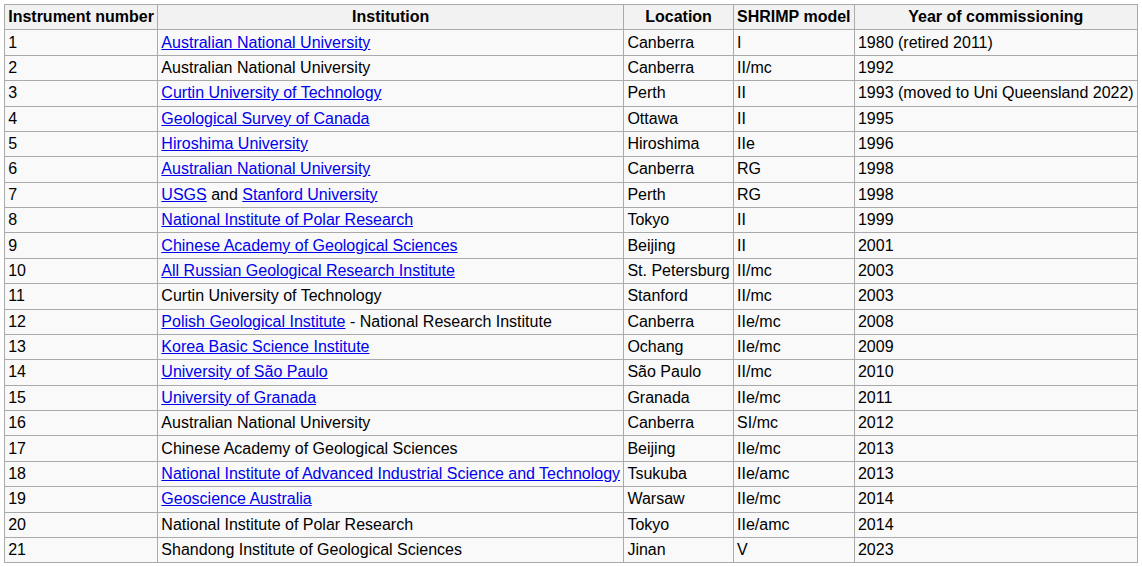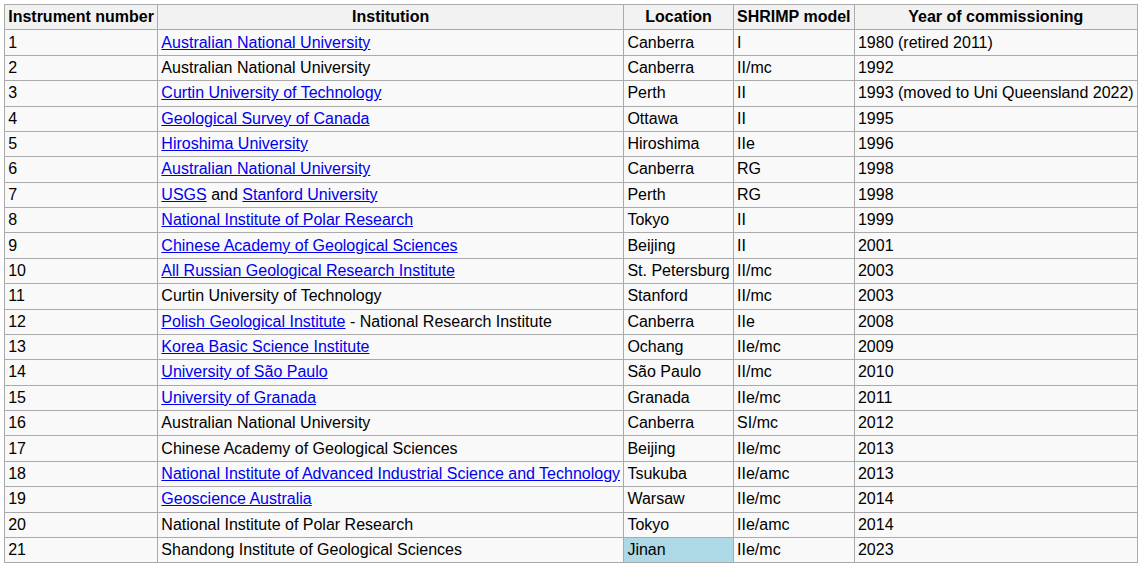 <table class="wikitable">
 <tr>
 <th>Instrument number</th>
 <th>Institution</th>
 <th>Location</th>
 <th>SHRIMP model</th>
 <th>Year of commissioning</th>
 </tr>
 <tr>
 <td>1</td>
 <td><a href='#'>Australian National University</a></td>
 <td>Canberra</td>
 <td>I</td>
 <td>1980 (retired 2011)</td>
 </tr>
 <tr>
 <td>2</td>
 <td>Australian National University</td>
 <td>Canberra</td>
 <td>II/mc</td>
 <td>1992</td>
 </tr>
 <tr>
 <td>3</td>
 <td><a href='#'>Curtin University of Technology</a></td>
 <td>Perth</td>
 <td>II</td>
 <td>1993 (moved to Uni Queensland 2022)</td>
 </tr>
 <tr>
 <td>4</td>
 <td><a href='#'>Geological Survey of Canada</a></td>
 <td>Ottawa</td>
 <td>II</td>
 <td>1995</td>
 </tr>
 <tr>
 <td>5</td>
 <td><a href='#'>Hiroshima University</a></td>
 <td>Hiroshima</td>
 <td>IIe</td>
 <td>1996</td>
 </tr>
 <tr>
 <td>6</td>
 <td><a href='#'>Australian National University</a></td>
 <td>Canberra</td>
 <td>RG</td>
 <td>1998</td>
 </tr>
 <tr>
 <td>7</td>
 <td><a href='#'>USGS</a> and <a href='#'>Stanford University</a></td>
 <td>Perth</td>
 <td>RG</td>
 <td>1998</td>
 </tr>
 <tr>
 <td>8</td>
 <td><a href='#'>National Institute of Polar Research</a></td>
 <td>Tokyo</td>
 <td>II</td>
 <td>1999</td>
 </tr>
 <tr>
 <td>9</td>
 <td><a href='#'>Chinese Academy of Geological Sciences</a></td>
 <td>Beijing</td>
 <td>II</td>
 <td>2001</td>
 </tr>
 <tr>
 <td>10</td>
 <td><a href='#'>All Russian Geological Research Institute</a></td>
 <td>St. Petersburg</td>
 <td>II/mc</td>
 <td>2003</td>
 </tr>
 <tr>
 <td>11</td>
 <td>Curtin University of Technology</td>
 <td>Stanford</td>
 <td>II/mc</td>
 <td>2003</td>
 </tr>
 <tr>
 <td>12</td>
 <td><a href='#'>Polish Geological Institute</a> - National Research Institute</td>
 <td>Canberra</td>
-<td>IIe/mc</td>
+<td>IIe</td>
 <td>2008</td>
 </tr>
 <tr>
 <td>13</td>
 <td><a href='#'>Korea Basic Science Institute</a></td>
 <td>Ochang</td>
 <td>IIe/mc</td>
 <td>2009</td>
 </tr>
 <tr>
 <td>14</td>
 <td><a href='#'>University of São Paulo</a></td>
 <td>São Paulo</td>
 <td>II/mc</td>
 <td>2010</td>
 </tr>
 <tr>
 <td>15</td>
 <td><a href='#'>University of Granada</a></td>
 <td>Granada</td>
 <td>IIe/mc</td>
 <td>2011</td>
 </tr>
 <tr>
 <td>16</td>
 <td>Australian National University</td>
 <td>Canberra</td>
 <td>SI/mc</td>
 <td>2012</td>
 </tr>
 <tr>
 <td>17</td>
 <td>Chinese Academy of Geological Sciences</td>
 <td>Beijing</td>
 <td>IIe/mc</td>
 <td>2013</td>
 </tr>
 <tr>
 <td>18</td>
 <td><a href='#'>National Institute of Advanced Industrial Science and Technology</a></td>
 <td>Tsukuba</td>
 <td>IIe/amc</td>
 <td>2013</td>
 </tr>
 <tr>
 <td>19</td>
 <td><a href='#'>Geoscience Australia</a></td>
 <td>Warsaw</td>
 <td>IIe/mc</td>
 <td>2014</td>
 </tr>
 <tr>
 <td>20</td>
 <td>National Institute of Polar Research</td>
 <td>Tokyo</td>
 <td>IIe/amc</td>
 <td>2014</td>
 </tr>
 <tr>
 <td>21</td>
 <td>Shandong Institute of Geological Sciences</td>
-<td>Jinan</td>
-<td>V</td>
+<td style="background: lightblue;">Jinan</td>
+<td>IIe/mc</td>
 <td>2023</td>
 </tr>
 </table>
